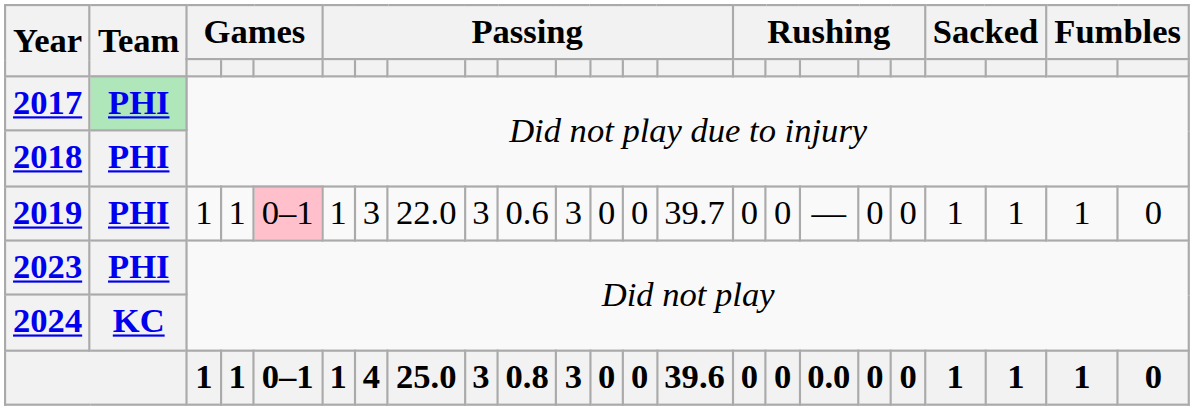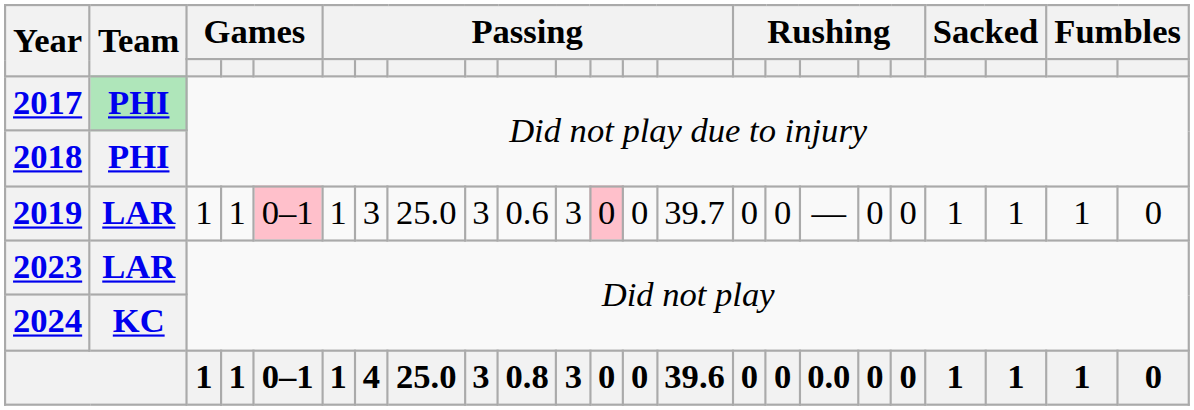 <table class="wikitable" style="text-align:center;">
 <tr>
 <th rowspan="2">Year</th>
 <th rowspan="2">Team</th>
 <th colspan="3">Games</th>
 <th colspan="9">Passing</th>
 <th colspan="5">Rushing</th>
 <th colspan="2">Sacked</th>
 <th colspan="2">Fumbles</th>
 </tr>
 <tr>
 <th></th>
 <th></th>
 <th></th>
 <th></th>
 <th></th>
 <th></th>
 <th></th>
 <th></th>
 <th></th>
 <th></th>
 <th></th>
 <th></th>
 <th></th>
 <th></th>
 <th></th>
 <th></th>
 <th></th>
 <th></th>
 <th></th>
 <th></th>
 <th></th>
 </tr>
 <tr>
 <th><a href='#'>2017</a></th>
 <th style="background:#afe6ba;"><a href='#'>PHI</a></th>
 <td colspan="21" rowspan="2"><em>Did not play due to injury</em></td>
 </tr>
 <tr>
 <th><a href='#'>2018</a></th>
 <th><a href='#'>PHI</a></th>
 </tr>
 <tr>
 <th><a href='#'>2019</a></th>
-<th><a href='#'>PHI</a></th>
+<th><a href='#'>LAR</a></th>
 <td>1</td>
 <td>1</td>
 <td style="background: pink;">0–1</td>
 <td>1</td>
 <td>3</td>
-<td>22.0</td>
+<td>25.0</td>
 <td>3</td>
 <td>0.6</td>
 <td>3</td>
-<td>0</td>
+<td style="background: pink;">0</td>
 <td>0</td>
 <td>39.7</td>
 <td>0</td>
 <td>0</td>
 <td>—</td>
 <td>0</td>
 <td>0</td>
 <td>1</td>
 <td>1</td>
 <td>1</td>
 <td>0</td>
 </tr>
 <tr>
 <th><a href='#'>2023</a></th>
-<th><a href='#'>PHI</a></th>
+<th><a href='#'>LAR</a></th>
 <td colspan="21" rowspan="2"><em>Did not play</em></td>
 </tr>
 <tr>
 <th><a href='#'>2024</a></th>
 <th><a href='#'>KC</a></th>
 </tr>
 <tr>
 <th colspan="2"></th>
 <th>1</th>
 <th>1</th>
 <th>0–1</th>
 <th>1</th>
 <th>4</th>
 <th>25.0</th>
 <th>3</th>
 <th>0.8</th>
 <th>3</th>
 <th>0</th>
 <th>0</th>
 <th>39.6</th>
 <th>0</th>
 <th>0</th>
 <th>0.0</th>
 <th>0</th>
 <th>0</th>
 <th>1</th>
 <th>1</th>
 <th>1</th>
 <th>0</th>
 </tr>
 </table>
